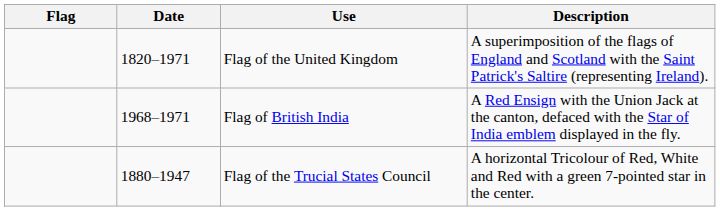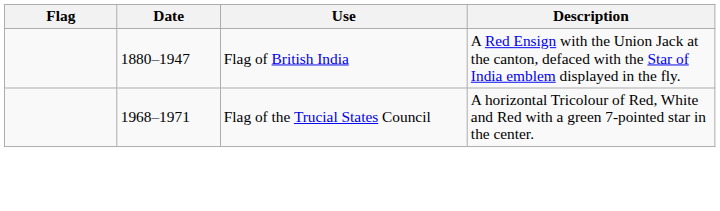 <table class="wikitable">
 <tr>
 <th style="width:110px;">Flag</th>
 <th style="width:100px;">Date</th>
 <th style="width:250px;">Use</th>
 <th style="width:250px;">Description</th>
 </tr>
 <tr>
 <td></td>
-<td>1820–1971</td>
-<td>Flag of the United Kingdom</td>
-<td>A superimposition of the flags of <a href='#'>England</a> and <a href='#'>Scotland</a> with the <a href='#'>Saint Patrick's Saltire</a> (representing <a href='#'>Ireland</a>).</td>
-</tr>
-<tr>
-<td></td>
-<td>1968–1971</td>
+<td>1880–1947</td>
 <td>Flag of <a href='#'>British India</a></td>
 <td>A <a href='#'>Red Ensign</a> with the Union Jack at the canton, defaced with the <a href='#'>Star of India emblem</a> displayed in the fly.</td>
 </tr>
 <tr>
 <td></td>
-<td>1880–1947</td>
+<td>1968–1971</td>
 <td>Flag of the <a href='#'>Trucial States</a> Council</td>
 <td>A horizontal Tricolour of Red, White and Red with a green 7-pointed star in the center.</td>
 </tr>
 </table>
